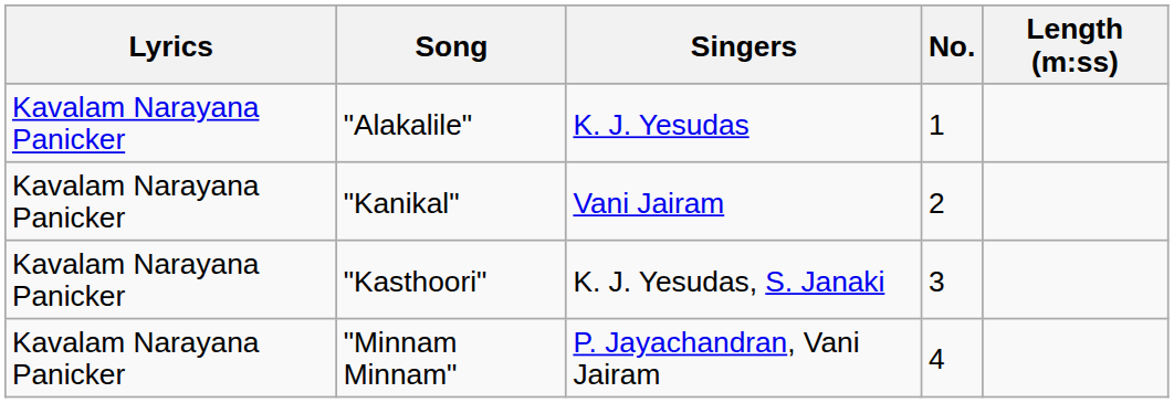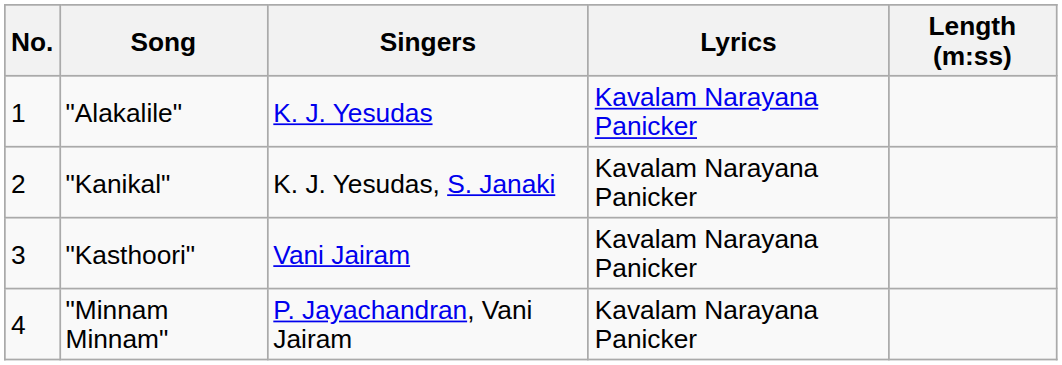 <table class="wikitable" style="font-size:95%;">
 <tr>
-<th>Lyrics</th>
+<th>No.</th>
 <th>Song</th>
 <th>Singers</th>
-<th>No.</th>
+<th>Lyrics</th>
 <th>Length (m:ss)</th>
 </tr>
 <tr>
-<td><a href='#'>Kavalam Narayana Panicker</a></td>
+<td>1</td>
 <td>"Alakalile"</td>
 <td><a href='#'>K. J. Yesudas</a></td>
-<td>1</td>
+<td><a href='#'>Kavalam Narayana Panicker</a></td>
 <td></td>
 </tr>
 <tr>
+<td>2</td>
+<td>"Kanikal"</td>
+<td>K. J. Yesudas, <a href='#'>S. Janaki</a></td>
 <td>Kavalam Narayana Panicker</td>
-<td>"Kanikal"</td>
-<td><a href='#'>Vani Jairam</a></td>
-<td>2</td>
 <td></td>
 </tr>
 <tr>
+<td>3</td>
+<td>"Kasthoori"</td>
+<td><a href='#'>Vani Jairam</a></td>
 <td>Kavalam Narayana Panicker</td>
-<td>"Kasthoori"</td>
-<td>K. J. Yesudas, <a href='#'>S. Janaki</a></td>
-<td>3</td>
 <td></td>
 </tr>
 <tr>
-<td>Kavalam Narayana Panicker</td>
+<td>4</td>
 <td>"Minnam Minnam"</td>
 <td><a href='#'>P. Jayachandran</a>, Vani Jairam</td>
-<td>4</td>
+<td>Kavalam Narayana Panicker</td>
 <td></td>
 </tr>
 </table>
